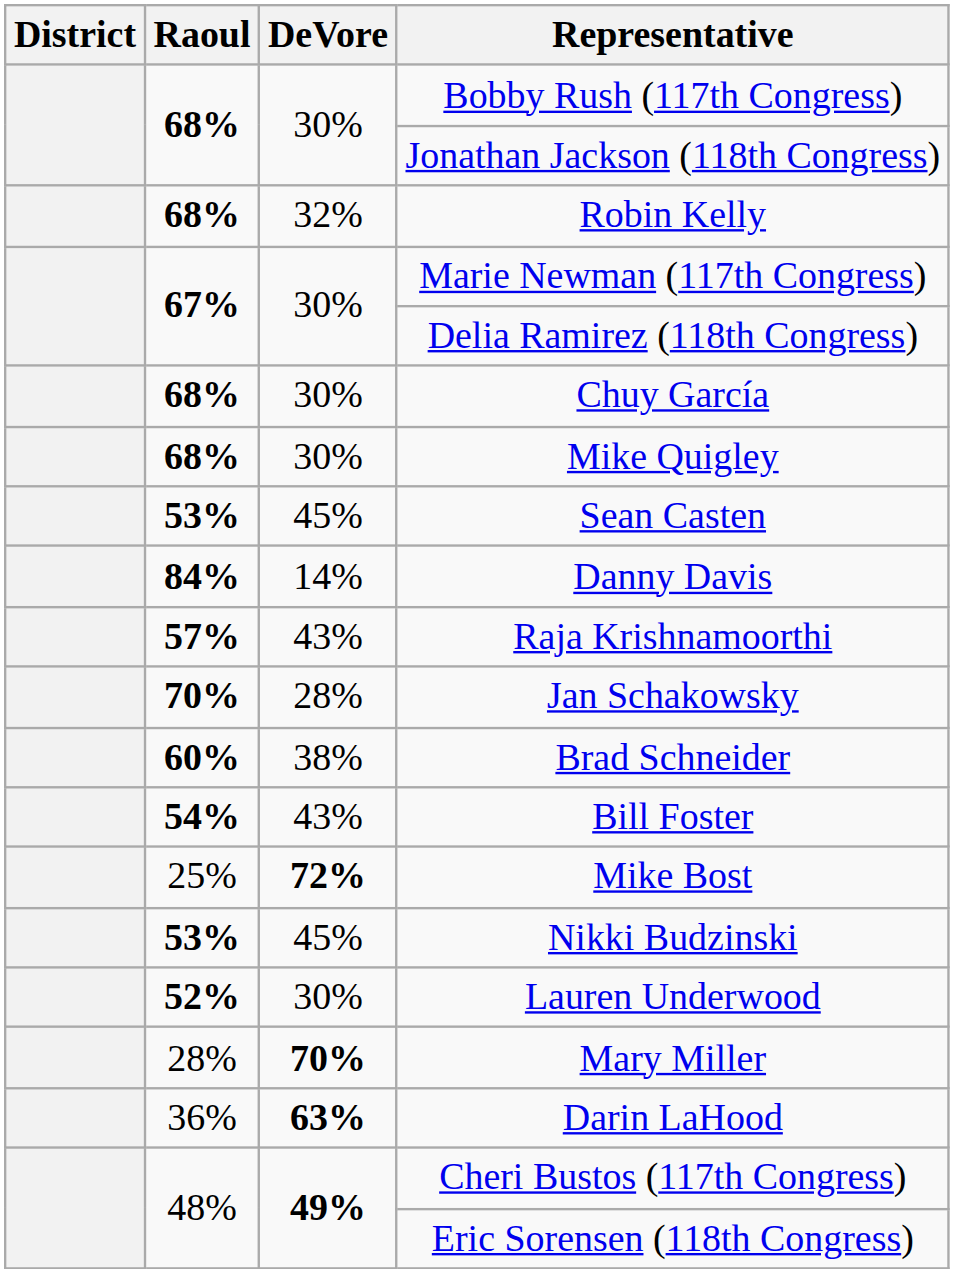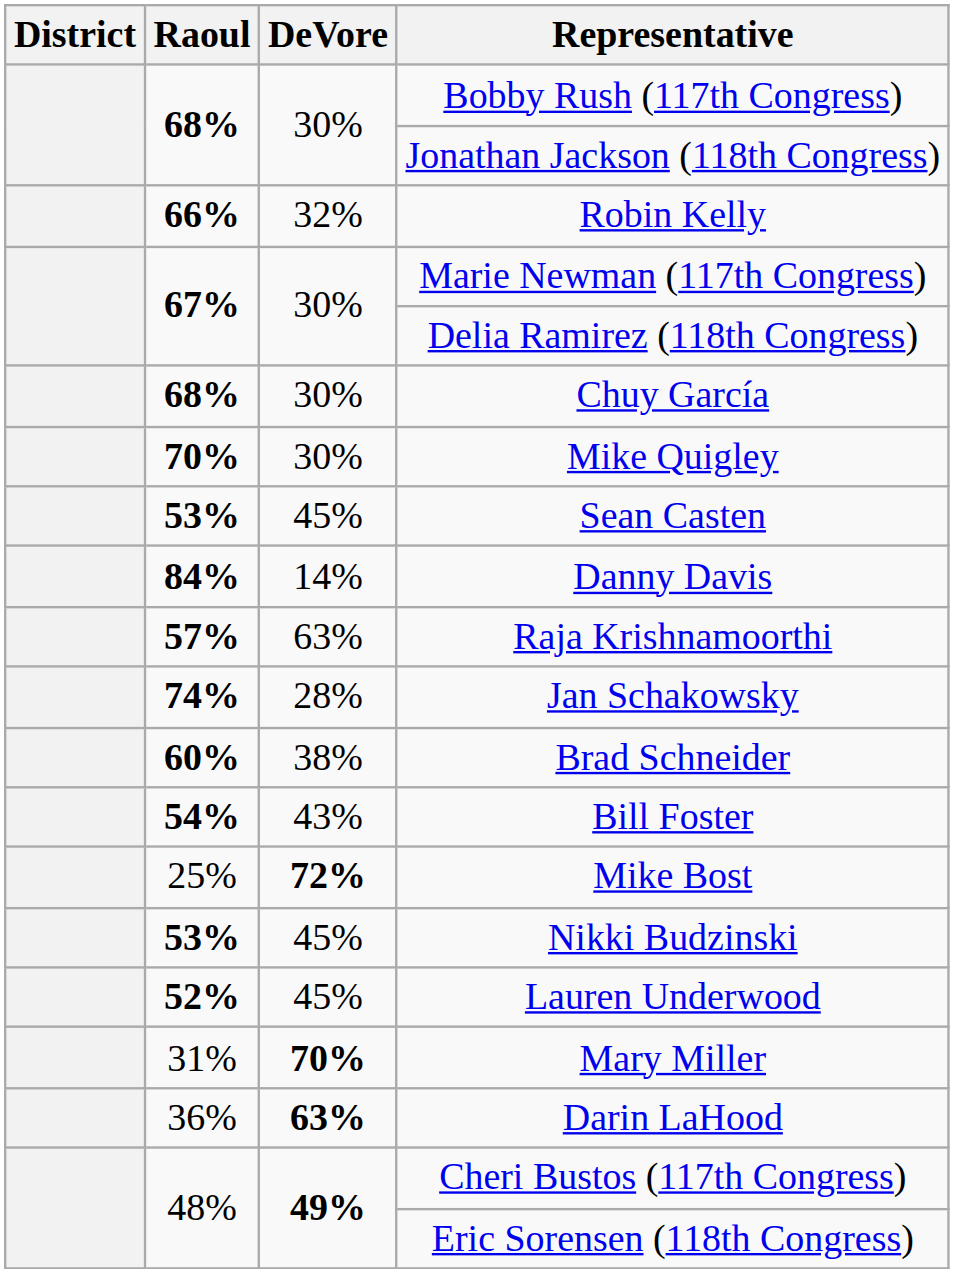 <table class="wikitable sortable">
 <tr>
 <th>District</th>
 <th>Raoul</th>
 <th>DeVore</th>
 <th>Representative</th>
 </tr>
 <tr align=center>
 <th rowspan=2 ></th>
 <td rowspan=2><strong>68%</strong></td>
 <td rowspan=2>30%</td>
 <td><a href='#'>Bobby Rush</a> (<a href='#'>117th Congress</a>)</td>
 </tr>
 <tr align=center>
 <td><a href='#'>Jonathan Jackson</a> (<a href='#'>118th Congress</a>)</td>
 </tr>
 <tr align=center>
 <th></th>
-<td><strong>68%</strong></td>
+<td><strong>66%</strong></td>
 <td>32%</td>
 <td><a href='#'>Robin Kelly</a></td>
 </tr>
 <tr align=center>
 <th rowspan=2 ></th>
 <td rowspan=2><strong>67%</strong></td>
 <td rowspan=2>30%</td>
 <td><a href='#'>Marie Newman</a> (<a href='#'>117th Congress</a>)</td>
 </tr>
 <tr align=center>
 <td><a href='#'>Delia Ramirez</a> (<a href='#'>118th Congress</a>)</td>
 </tr>
 <tr align=center>
 <th></th>
 <td><strong>68%</strong></td>
 <td>30%</td>
 <td><a href='#'>Chuy García</a></td>
 </tr>
 <tr align=center>
 <th></th>
-<td><strong>68%</strong></td>
+<td><strong>70%</strong></td>
 <td>30%</td>
 <td><a href='#'>Mike Quigley</a></td>
 </tr>
 <tr align=center>
 <th></th>
 <td><strong>53%</strong></td>
 <td>45%</td>
 <td><a href='#'>Sean Casten</a></td>
 </tr>
 <tr align=center>
 <th></th>
 <td><strong>84%</strong></td>
 <td>14%</td>
 <td><a href='#'>Danny Davis</a></td>
 </tr>
 <tr align=center>
 <th></th>
 <td><strong>57%</strong></td>
-<td>43%</td>
+<td>63%</td>
 <td><a href='#'>Raja Krishnamoorthi</a></td>
 </tr>
 <tr align=center>
 <th></th>
-<td><strong>70%</strong></td>
+<td><strong>74%</strong></td>
 <td>28%</td>
 <td><a href='#'>Jan Schakowsky</a></td>
 </tr>
 <tr align=center>
 <th></th>
 <td><strong>60%</strong></td>
 <td>38%</td>
 <td><a href='#'>Brad Schneider</a></td>
 </tr>
 <tr align=center>
 <th></th>
 <td><strong>54%</strong></td>
 <td>43%</td>
 <td><a href='#'>Bill Foster</a></td>
 </tr>
 <tr align=center>
 <th></th>
 <td>25%</td>
 <td><strong>72%</strong></td>
 <td><a href='#'>Mike Bost</a></td>
 </tr>
 <tr align=center>
 <th></th>
 <td><strong>53%</strong></td>
 <td>45%</td>
 <td><a href='#'>Nikki Budzinski</a></td>
 </tr>
 <tr align=center>
 <th></th>
 <td><strong>52%</strong></td>
-<td>30%</td>
+<td>45%</td>
 <td><a href='#'>Lauren Underwood</a></td>
 </tr>
 <tr align=center>
 <th></th>
-<td>28%</td>
+<td>31%</td>
 <td><strong>70%</strong></td>
 <td><a href='#'>Mary Miller</a></td>
 </tr>
 <tr align=center>
 <th></th>
 <td>36%</td>
 <td><strong>63%</strong></td>
 <td><a href='#'>Darin LaHood</a></td>
 </tr>
 <tr align=center>
 <th rowspan=2 ></th>
 <td rowspan=2>48%</td>
 <td rowspan=2><strong>49%</strong></td>
 <td><a href='#'>Cheri Bustos</a> (<a href='#'>117th Congress</a>)</td>
 </tr>
 <tr align=center>
 <td><a href='#'>Eric Sorensen</a> (<a href='#'>118th Congress</a>)</td>
 </tr>
 </table>
